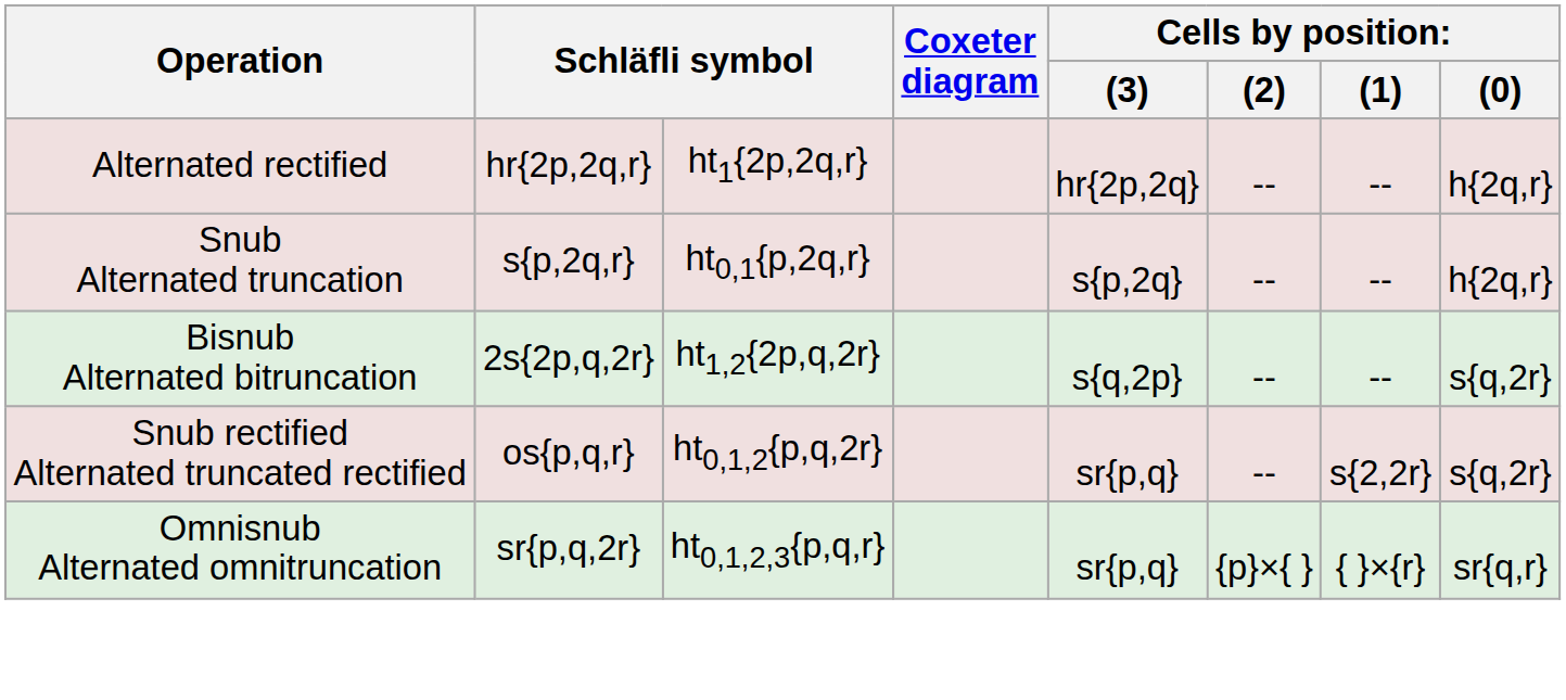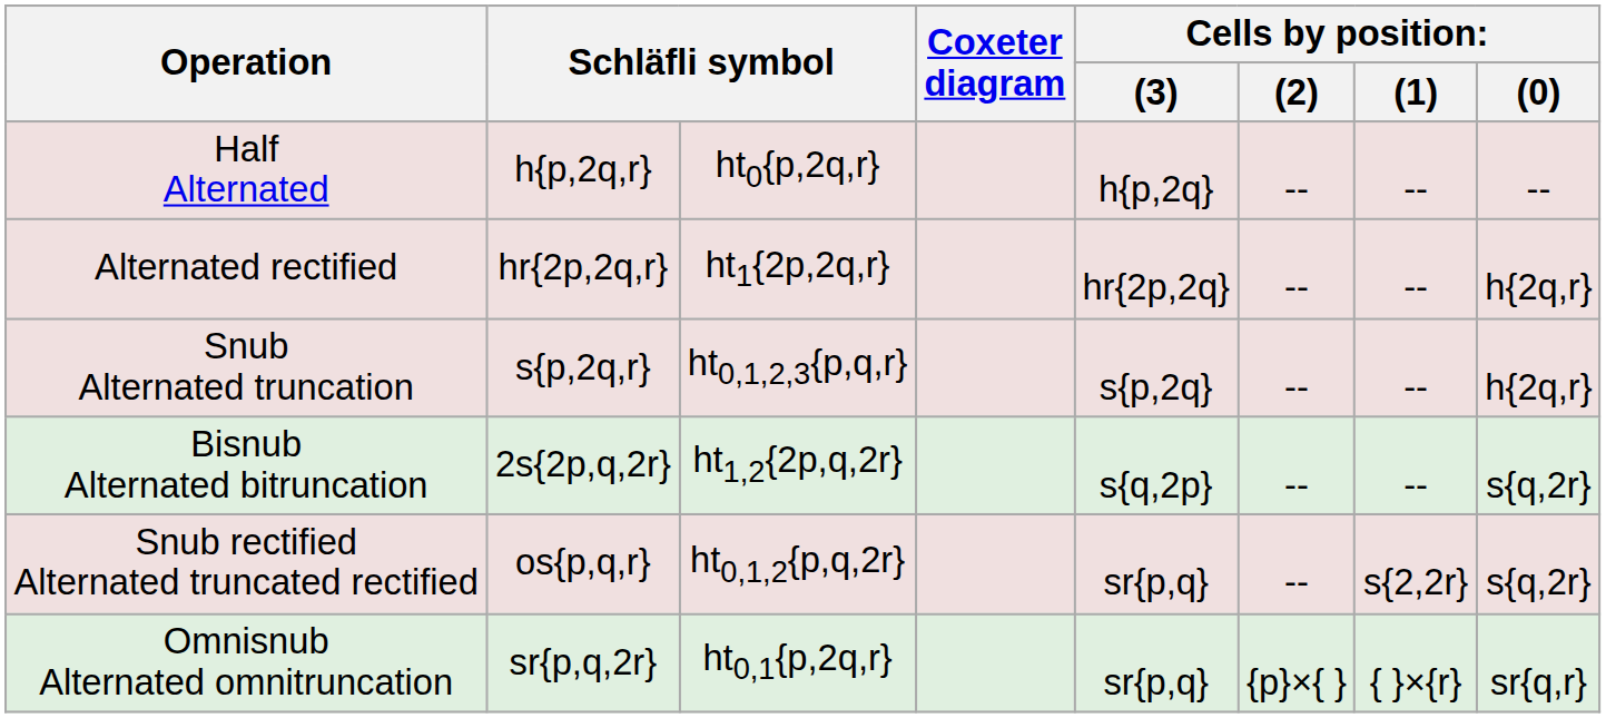 <table class="wikitable">
 <tr>
 <th rowspan=2>Operation</th>
 <th rowspan=2 colspan=2>Schläfli symbol</th>
 <th rowspan=2><a href='#'>Coxeter<br>diagram</a></th>
 <th colspan=4>Cells by position: </th>
 </tr>
 <tr BGCOLOR="#f0e0e0" align=center>
 <th>(3)<br></th>
 <th>(2)<br></th>
 <th>(1)<br></th>
 <th>(0)<br></th>
 </tr>
 <tr BGCOLOR="#f0e0e0" align=center>
+<td>Half<br><a href='#'>Alternated</a></td>
+<td>h{p,2q,r}</td>
+<td>ht<sub>0</sub>{p,2q,r}</td>
+<td></td>
+<td><br>h{p,2q}</td>
+<td><br>--</td>
+<td><br>--</td>
+<td><br>--</td>
+</tr>
+<tr BGCOLOR="#f0e0e0" align=center>
 <td>Alternated rectified</td>
 <td>hr{2p,2q,r}</td>
 <td>ht<sub>1</sub>{2p,2q,r}</td>
 <td></td>
 <td><br>hr{2p,2q}</td>
 <td><br>--</td>
 <td><br>--</td>
 <td><br>h{2q,r}</td>
 </tr>
 <tr BGCOLOR="#f0e0e0" align=center>
 <td>Snub<br>Alternated truncation</td>
 <td>s{p,2q,r}</td>
-<td>ht<sub>0,1</sub>{p,2q,r}</td>
+<td>ht<sub>0,1,2,3</sub>{p,q,r}</td>
 <td></td>
 <td><br>s{p,2q}</td>
 <td><br>--</td>
 <td><br>--</td>
 <td><br>h{2q,r}</td>
 </tr>
 <tr BGCOLOR="#e0f0e0" align=center>
 <td>Bisnub<br>Alternated bitruncation</td>
 <td>2s{2p,q,2r}</td>
 <td>ht<sub>1,2</sub>{2p,q,2r}</td>
 <td></td>
 <td><br>s{q,2p}</td>
 <td><br>--</td>
 <td><br>--</td>
 <td><br>s{q,2r}</td>
 </tr>
 <tr BGCOLOR="#f0e0e0" align=center>
 <td>Snub rectified<br>Alternated truncated rectified</td>
 <td>os{p,q,r}</td>
 <td>ht<sub>0,1,2</sub>{p,q,2r}</td>
 <td></td>
 <td><br>sr{p,q}</td>
 <td><br>--</td>
 <td><br>s{2,2r}</td>
 <td><br>s{q,2r}</td>
 </tr>
 <tr BGCOLOR="#e0f0e0" align=center>
 <td>Omnisnub<br>Alternated omnitruncation</td>
 <td>sr{p,q,2r}</td>
-<td>ht<sub>0,1,2,3</sub>{p,q,r}</td>
+<td>ht<sub>0,1</sub>{p,2q,r}</td>
 <td></td>
 <td><br>sr{p,q}</td>
 <td><br>{p}×{ }</td>
 <td><br>{ }×{r}</td>
 <td><br>sr{q,r}</td>
 </tr>
 </table>
